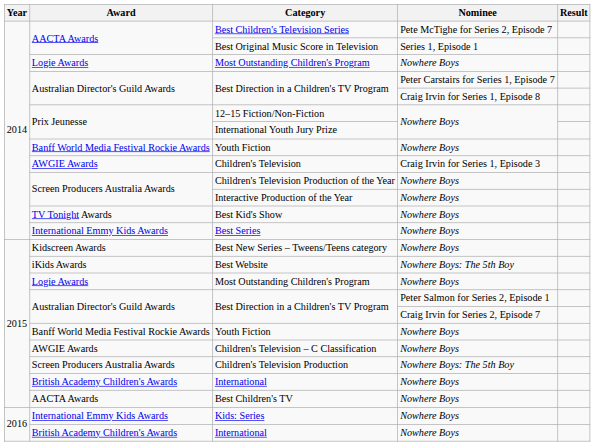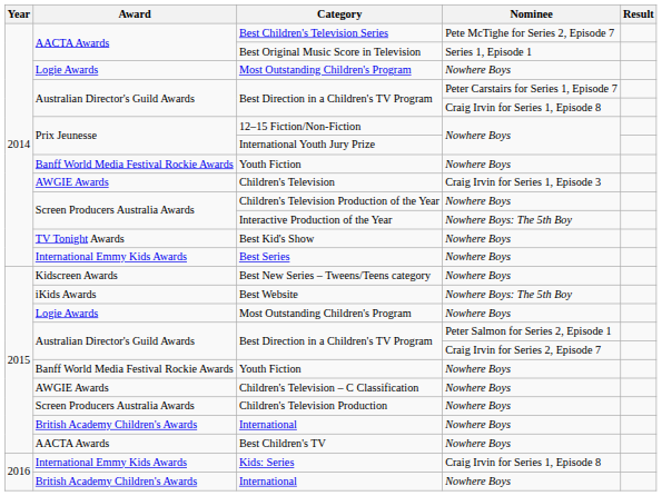 <table class="wikitable" style="font-size:95%; width:99%;">
 <tr style="text-align:center;">
 <th>Year</th>
 <th>Award</th>
 <th>Category</th>
 <th>Nominee</th>
 <th>Result</th>
 </tr>
 <tr>
 <td rowspan="13">2014</td>
 <td rowspan="2"><a href='#'>AACTA Awards</a></td>
 <td><a href='#'>Best Children's Television Series</a></td>
 <td>Pete McTighe for Series 2, Episode 7</td>
 <td></td>
 </tr>
 <tr>
 <td>Best Original Music Score in Television</td>
 <td>Series 1, Episode 1</td>
 <td></td>
 </tr>
 <tr>
 <td><a href='#'>Logie Awards</a></td>
 <td><a href='#'>Most Outstanding Children's Program</a></td>
 <td><em>Nowhere Boys</em></td>
 <td></td>
 </tr>
 <tr>
 <td rowspan="2">Australian Director's Guild Awards</td>
 <td rowspan="2">Best Direction in a Children's TV Program</td>
 <td>Peter Carstairs for Series 1, Episode 7</td>
 <td></td>
 </tr>
 <tr>
 <td>Craig Irvin for Series 1, Episode 8</td>
 <td></td>
 </tr>
 <tr>
 <td rowspan="2">Prix Jeunesse</td>
 <td>12–15 Fiction/Non-Fiction</td>
 <td rowspan="2"><em>Nowhere Boys</em></td>
 <td></td>
 </tr>
 <tr>
 <td>International Youth Jury Prize</td>
 <td></td>
 </tr>
 <tr>
 <td><a href='#'>Banff World Media Festival Rockie Awards</a></td>
 <td>Youth Fiction</td>
 <td><em>Nowhere Boys</em></td>
 <td></td>
 </tr>
 <tr>
 <td><a href='#'>AWGIE Awards</a></td>
 <td>Children's Television</td>
 <td>Craig Irvin for Series 1, Episode 3</td>
 <td></td>
 </tr>
 <tr>
 <td rowspan="2">Screen Producers Australia Awards</td>
 <td>Children's Television Production of the Year</td>
 <td><em>Nowhere Boys</em></td>
 <td></td>
 </tr>
 <tr>
 <td>Interactive Production of the Year</td>
-<td><em>Nowhere Boys</em></td>
+<td><em>Nowhere Boys: The 5th Boy</em></td>
 <td></td>
 </tr>
 <tr>
 <td><a href='#'>TV Tonight</a> Awards</td>
 <td>Best Kid's Show</td>
 <td><em>Nowhere Boys</em></td>
 <td></td>
 </tr>
 <tr>
 <td><a href='#'>International Emmy Kids Awards</a></td>
 <td><a href='#'>Best Series</a></td>
 <td><em>Nowhere Boys</em></td>
 <td></td>
 </tr>
 <tr>
 <td rowspan="10">2015</td>
 <td>Kidscreen Awards</td>
 <td>Best New Series – Tweens/Teens category</td>
 <td><em>Nowhere Boys</em></td>
 <td></td>
 </tr>
 <tr>
 <td>iKids Awards</td>
 <td>Best Website</td>
 <td><em>Nowhere Boys: The 5th Boy</em></td>
 <td></td>
 </tr>
 <tr>
 <td><a href='#'>Logie Awards</a></td>
 <td>Most Outstanding Children's Program</td>
 <td><em>Nowhere Boys</em></td>
 <td></td>
 </tr>
 <tr>
 <td rowspan="2">Australian Director's Guild Awards</td>
 <td rowspan="2">Best Direction in a Children's TV Program</td>
 <td>Peter Salmon for Series 2, Episode 1</td>
 <td></td>
 </tr>
 <tr>
 <td>Craig Irvin for Series 2, Episode 7</td>
 <td></td>
 </tr>
 <tr>
 <td>Banff World Media Festival Rockie Awards</td>
 <td>Youth Fiction</td>
 <td><em>Nowhere Boys</em></td>
 <td></td>
 </tr>
 <tr>
 <td>AWGIE Awards</td>
 <td>Children's Television – C Classification</td>
 <td><em>Nowhere Boys</em></td>
 <td></td>
 </tr>
 <tr>
 <td>Screen Producers Australia Awards</td>
 <td>Children's Television Production</td>
-<td><em>Nowhere Boys: The 5th Boy</em></td>
+<td><em>Nowhere Boys</em></td>
 <td></td>
 </tr>
 <tr>
 <td><a href='#'>British Academy Children's Awards</a></td>
 <td><a href='#'>International</a></td>
 <td><em>Nowhere Boys</em></td>
 <td></td>
 </tr>
 <tr>
 <td>AACTA Awards</td>
 <td>Best Children's TV</td>
 <td><em>Nowhere Boys</em></td>
 <td></td>
 </tr>
 <tr>
 <td rowspan="2">2016</td>
 <td><a href='#'>International Emmy Kids Awards</a></td>
 <td><a href='#'>Kids: Series</a></td>
-<td><em>Nowhere Boys</em></td>
+<td>Craig Irvin for Series 1, Episode 8</td>
 <td></td>
 </tr>
 <tr>
 <td><a href='#'>British Academy Children's Awards</a></td>
 <td><a href='#'>International</a></td>
 <td><em>Nowhere Boys</em></td>
 <td></td>
 </tr>
 </table>
